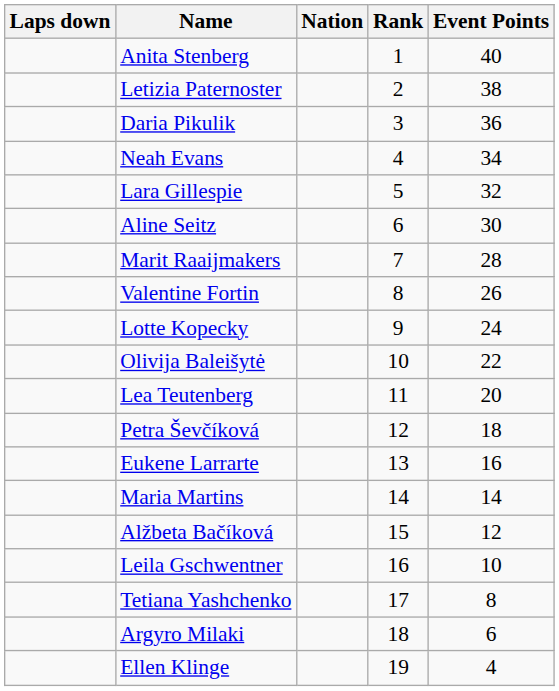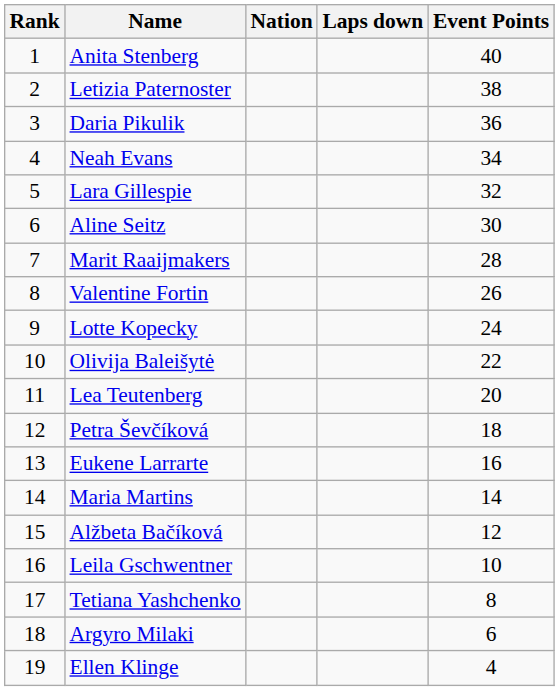 <table class="wikitable sortable" style="text-align:center">
 <tr>
-<th>Laps down</th>
+<th>Rank</th>
 <th>Name</th>
 <th>Nation</th>
-<th>Rank</th>
+<th>Laps down</th>
 <th>Event Points</th>
 </tr>
 <tr>
-<td></td>
+<td>1</td>
 <td align=left><a href='#'>Anita Stenberg</a></td>
 <td align=left></td>
-<td>1</td>
+<td></td>
 <td>40</td>
 </tr>
 <tr>
-<td></td>
+<td>2</td>
 <td align=left><a href='#'>Letizia Paternoster</a></td>
 <td align=left></td>
-<td>2</td>
+<td></td>
 <td>38</td>
 </tr>
 <tr>
-<td></td>
+<td>3</td>
 <td align=left><a href='#'>Daria Pikulik</a></td>
 <td align=left></td>
-<td>3</td>
+<td></td>
 <td>36</td>
 </tr>
 <tr>
-<td></td>
+<td>4</td>
 <td align=left><a href='#'>Neah Evans</a></td>
 <td align=left></td>
-<td>4</td>
+<td></td>
 <td>34</td>
 </tr>
 <tr>
-<td></td>
+<td>5</td>
 <td align=left><a href='#'>Lara Gillespie</a></td>
 <td align=left></td>
-<td>5</td>
+<td></td>
 <td>32</td>
 </tr>
 <tr>
-<td></td>
+<td>6</td>
 <td align=left><a href='#'>Aline Seitz</a></td>
 <td align=left></td>
-<td>6</td>
+<td></td>
 <td>30</td>
 </tr>
 <tr>
-<td></td>
+<td>7</td>
 <td align=left><a href='#'>Marit Raaijmakers</a></td>
 <td align=left></td>
-<td>7</td>
+<td></td>
 <td>28</td>
 </tr>
 <tr>
-<td></td>
+<td>8</td>
 <td align=left><a href='#'>Valentine Fortin</a></td>
 <td align=left></td>
-<td>8</td>
+<td></td>
 <td>26</td>
 </tr>
 <tr>
-<td></td>
+<td>9</td>
 <td align=left><a href='#'>Lotte Kopecky</a></td>
 <td align=left></td>
-<td>9</td>
+<td></td>
 <td>24</td>
 </tr>
 <tr>
-<td></td>
+<td>10</td>
 <td align=left><a href='#'>Olivija Baleišytė</a></td>
 <td align=left></td>
-<td>10</td>
+<td></td>
 <td>22</td>
 </tr>
 <tr>
-<td></td>
+<td>11</td>
 <td align=left><a href='#'>Lea Teutenberg</a></td>
 <td align=left></td>
-<td>11</td>
+<td></td>
 <td>20</td>
 </tr>
 <tr>
-<td></td>
+<td>12</td>
 <td align=left><a href='#'>Petra Ševčíková</a></td>
 <td align=left></td>
-<td>12</td>
+<td></td>
 <td>18</td>
 </tr>
 <tr>
-<td></td>
+<td>13</td>
 <td align=left><a href='#'>Eukene Larrarte</a></td>
 <td align=left></td>
-<td>13</td>
+<td></td>
 <td>16</td>
 </tr>
 <tr>
-<td></td>
+<td>14</td>
 <td align=left><a href='#'>Maria Martins</a></td>
 <td align=left></td>
-<td>14</td>
+<td></td>
 <td>14</td>
 </tr>
 <tr>
-<td></td>
+<td>15</td>
 <td align=left><a href='#'>Alžbeta Bačíková</a></td>
 <td align=left></td>
-<td>15</td>
+<td></td>
 <td>12</td>
 </tr>
 <tr>
-<td></td>
+<td>16</td>
 <td align=left><a href='#'>Leila Gschwentner</a></td>
 <td align=left></td>
-<td>16</td>
+<td></td>
 <td>10</td>
 </tr>
 <tr>
-<td></td>
+<td>17</td>
 <td align=left><a href='#'>Tetiana Yashchenko</a></td>
 <td align=left></td>
-<td>17</td>
+<td></td>
 <td>8</td>
 </tr>
 <tr>
-<td></td>
+<td>18</td>
 <td align=left><a href='#'>Argyro Milaki</a></td>
 <td align=left></td>
-<td>18</td>
+<td></td>
 <td>6</td>
 </tr>
 <tr>
-<td></td>
+<td>19</td>
 <td align=left><a href='#'>Ellen Klinge</a></td>
 <td align=left></td>
-<td>19</td>
+<td></td>
 <td>4</td>
 </tr>
 </table>
